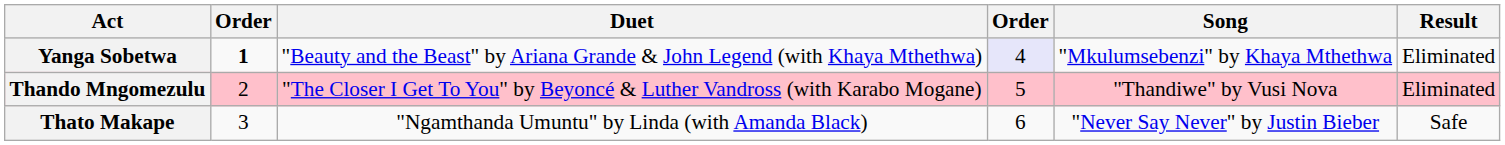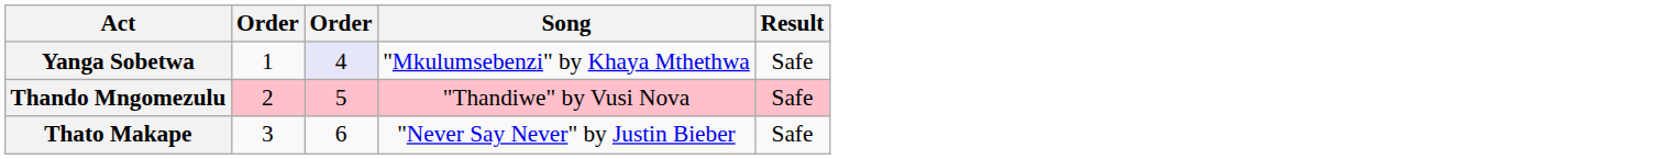 <table class="wikitable plainrowheaders" style="text-align:center;">
 <tr>
 <th scope="col">Act</th>
 <th scope="col">Order</th>
-<th scope="col">Duet</th>
 <th scope="col">Order</th>
 <th scope="col">Song</th>
 <th scope="col">Result</th>
 </tr>
 <tr>
 <th scope=row>Yanga Sobetwa</th>
-<td><strong>1</strong></td>
-<td>"<a href='#'>Beauty and the Beast</a>" by <a href='#'>Ariana Grande</a> & <a href='#'>John Legend</a> (with <a href='#'>Khaya Mthethwa</a>)</td>
+<td>1</td>
 <td style="background: lavender;">4</td>
 <td>"<a href='#'>Mkulumsebenzi</a>" by <a href='#'>Khaya Mthethwa</a></td>
-<td>Eliminated</td>
+<td>Safe</td>
 </tr>
 <tr style="background: pink">
 <th scope=row>Thando Mngomezulu</th>
 <td>2</td>
-<td>"<a href='#'>The Closer I Get To You</a>" by <a href='#'>Beyoncé</a> & <a href='#'>Luther Vandross</a> (with Karabo Mogane)</td>
 <td>5</td>
 <td>"Thandiwe" by Vusi Nova</td>
-<td>Eliminated</td>
+<td>Safe</td>
 </tr>
 <tr>
 <th scope=row>Thato Makape</th>
 <td>3</td>
-<td>"Ngamthanda Umuntu" by Linda (with <a href='#'>Amanda Black</a>)</td>
 <td>6</td>
 <td>"<a href='#'>Never Say Never</a>" by <a href='#'>Justin Bieber</a></td>
 <td>Safe</td>
 </tr>
 </table>
